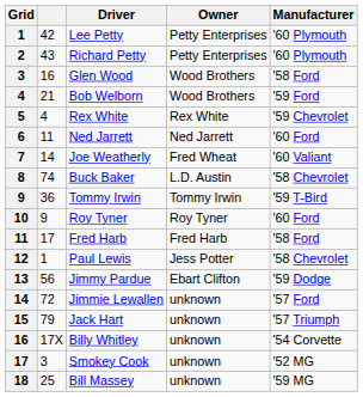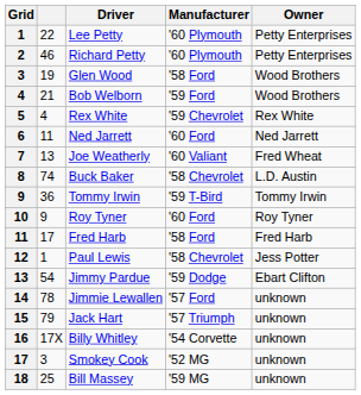 <table class="wikitable">
 <tr>
 <th>Grid</th>
 <th></th>
 <th>Driver</th>
+<th>Manufacturer</th>
 <th>Owner</th>
-<th>Manufacturer</th>
 </tr>
 <tr>
 <th>1</th>
-<td>42</td>
+<td>22</td>
 <td><a href='#'>Lee Petty</a></td>
+<td>'60 <a href='#'>Plymouth</a></td>
 <td>Petty Enterprises</td>
-<td>'60 <a href='#'>Plymouth</a></td>
 </tr>
 <tr>
 <th>2</th>
-<td>43</td>
+<td>46</td>
 <td><a href='#'>Richard Petty</a></td>
+<td>'60 <a href='#'>Plymouth</a></td>
 <td>Petty Enterprises</td>
-<td>'60 <a href='#'>Plymouth</a></td>
 </tr>
 <tr>
 <th>3</th>
-<td>16</td>
+<td>19</td>
 <td><a href='#'>Glen Wood</a></td>
+<td>'58 <a href='#'>Ford</a></td>
 <td>Wood Brothers</td>
-<td>'58 <a href='#'>Ford</a></td>
 </tr>
 <tr>
 <th>4</th>
 <td>21</td>
 <td><a href='#'>Bob Welborn</a></td>
+<td>'59 <a href='#'>Ford</a></td>
 <td>Wood Brothers</td>
-<td>'59 <a href='#'>Ford</a></td>
 </tr>
 <tr>
 <th>5</th>
 <td>4</td>
 <td><a href='#'>Rex White</a></td>
+<td>'59 <a href='#'>Chevrolet</a></td>
 <td>Rex White</td>
-<td>'59 <a href='#'>Chevrolet</a></td>
 </tr>
 <tr>
 <th>6</th>
 <td>11</td>
 <td><a href='#'>Ned Jarrett</a></td>
+<td>'60 <a href='#'>Ford</a></td>
 <td>Ned Jarrett</td>
-<td>'60 <a href='#'>Ford</a></td>
 </tr>
 <tr>
 <th>7</th>
-<td>14</td>
+<td>13</td>
 <td><a href='#'>Joe Weatherly</a></td>
+<td>'60 <a href='#'>Valiant</a></td>
 <td>Fred Wheat</td>
-<td>'60 <a href='#'>Valiant</a></td>
 </tr>
 <tr>
 <th>8</th>
 <td>74</td>
 <td><a href='#'>Buck Baker</a></td>
+<td>'58 <a href='#'>Chevrolet</a></td>
 <td>L.D. Austin</td>
-<td>'58 <a href='#'>Chevrolet</a></td>
 </tr>
 <tr>
 <th>9</th>
 <td>36</td>
 <td><a href='#'>Tommy Irwin</a></td>
+<td>'59 <a href='#'>T-Bird</a></td>
 <td>Tommy Irwin</td>
-<td>'59 <a href='#'>T-Bird</a></td>
 </tr>
 <tr>
 <th>10</th>
 <td>9</td>
 <td><a href='#'>Roy Tyner</a></td>
+<td>'60 <a href='#'>Ford</a></td>
 <td>Roy Tyner</td>
-<td>'60 <a href='#'>Ford</a></td>
 </tr>
 <tr>
 <th>11</th>
 <td>17</td>
 <td><a href='#'>Fred Harb</a></td>
+<td>'58 <a href='#'>Ford</a></td>
 <td>Fred Harb</td>
-<td>'58 <a href='#'>Ford</a></td>
 </tr>
 <tr>
 <th>12</th>
 <td>1</td>
 <td><a href='#'>Paul Lewis</a></td>
+<td>'58 <a href='#'>Chevrolet</a></td>
 <td>Jess Potter</td>
-<td>'58 <a href='#'>Chevrolet</a></td>
 </tr>
 <tr>
 <th>13</th>
-<td>56</td>
+<td>54</td>
 <td><a href='#'>Jimmy Pardue</a></td>
+<td>'59 <a href='#'>Dodge</a></td>
 <td>Ebart Clifton</td>
-<td>'59 <a href='#'>Dodge</a></td>
 </tr>
 <tr>
 <th>14</th>
-<td>72</td>
+<td>78</td>
 <td><a href='#'>Jimmie Lewallen</a></td>
+<td>'57 <a href='#'>Ford</a></td>
 <td>unknown</td>
-<td>'57 <a href='#'>Ford</a></td>
 </tr>
 <tr>
 <th>15</th>
 <td>79</td>
 <td><a href='#'>Jack Hart</a></td>
+<td>'57 <a href='#'>Triumph</a></td>
 <td>unknown</td>
-<td>'57 <a href='#'>Triumph</a></td>
 </tr>
 <tr>
 <th>16</th>
 <td>17X</td>
 <td><a href='#'>Billy Whitley</a></td>
+<td>'54 Corvette</td>
 <td>unknown</td>
-<td>'54 Corvette</td>
 </tr>
 <tr>
 <th>17</th>
 <td>3</td>
 <td><a href='#'>Smokey Cook</a></td>
+<td>'52 MG</td>
 <td>unknown</td>
-<td>'52 MG</td>
 </tr>
 <tr>
 <th>18</th>
 <td>25</td>
 <td><a href='#'>Bill Massey</a></td>
+<td>'59 MG</td>
 <td>unknown</td>
-<td>'59 MG</td>
 </tr>
 </table>
